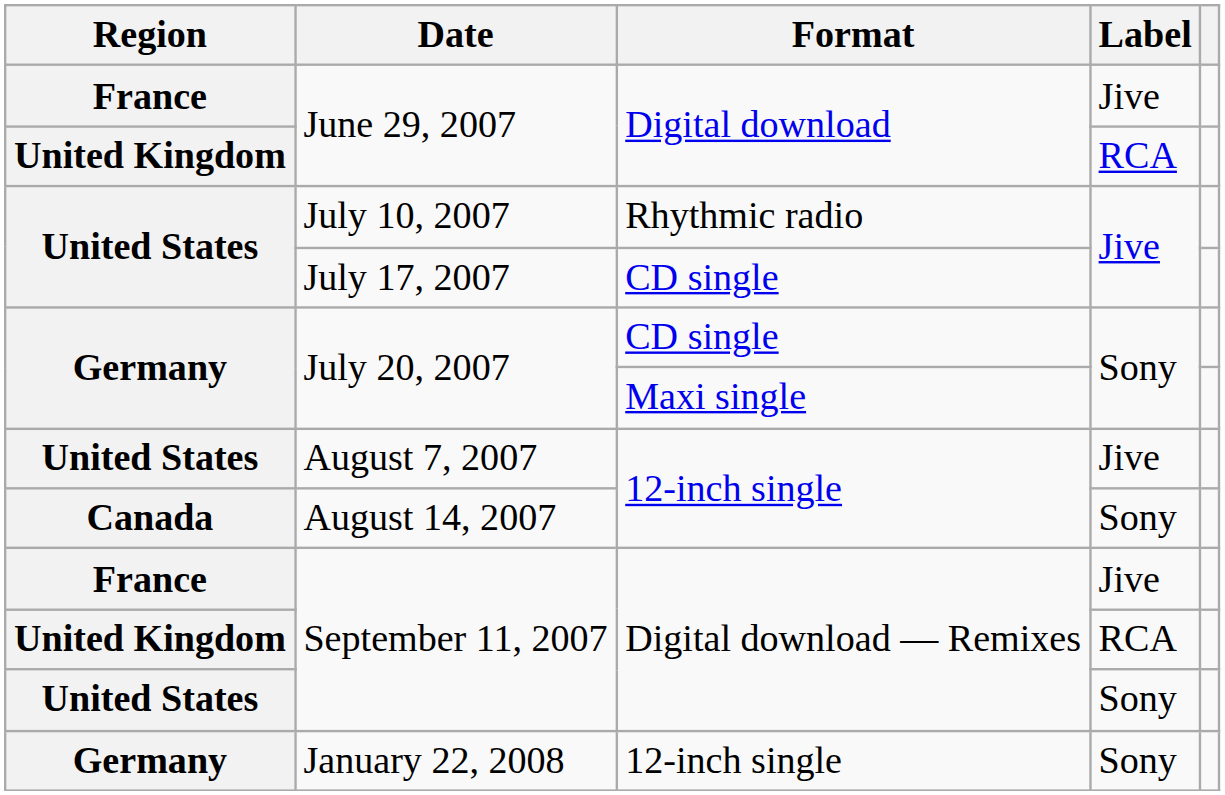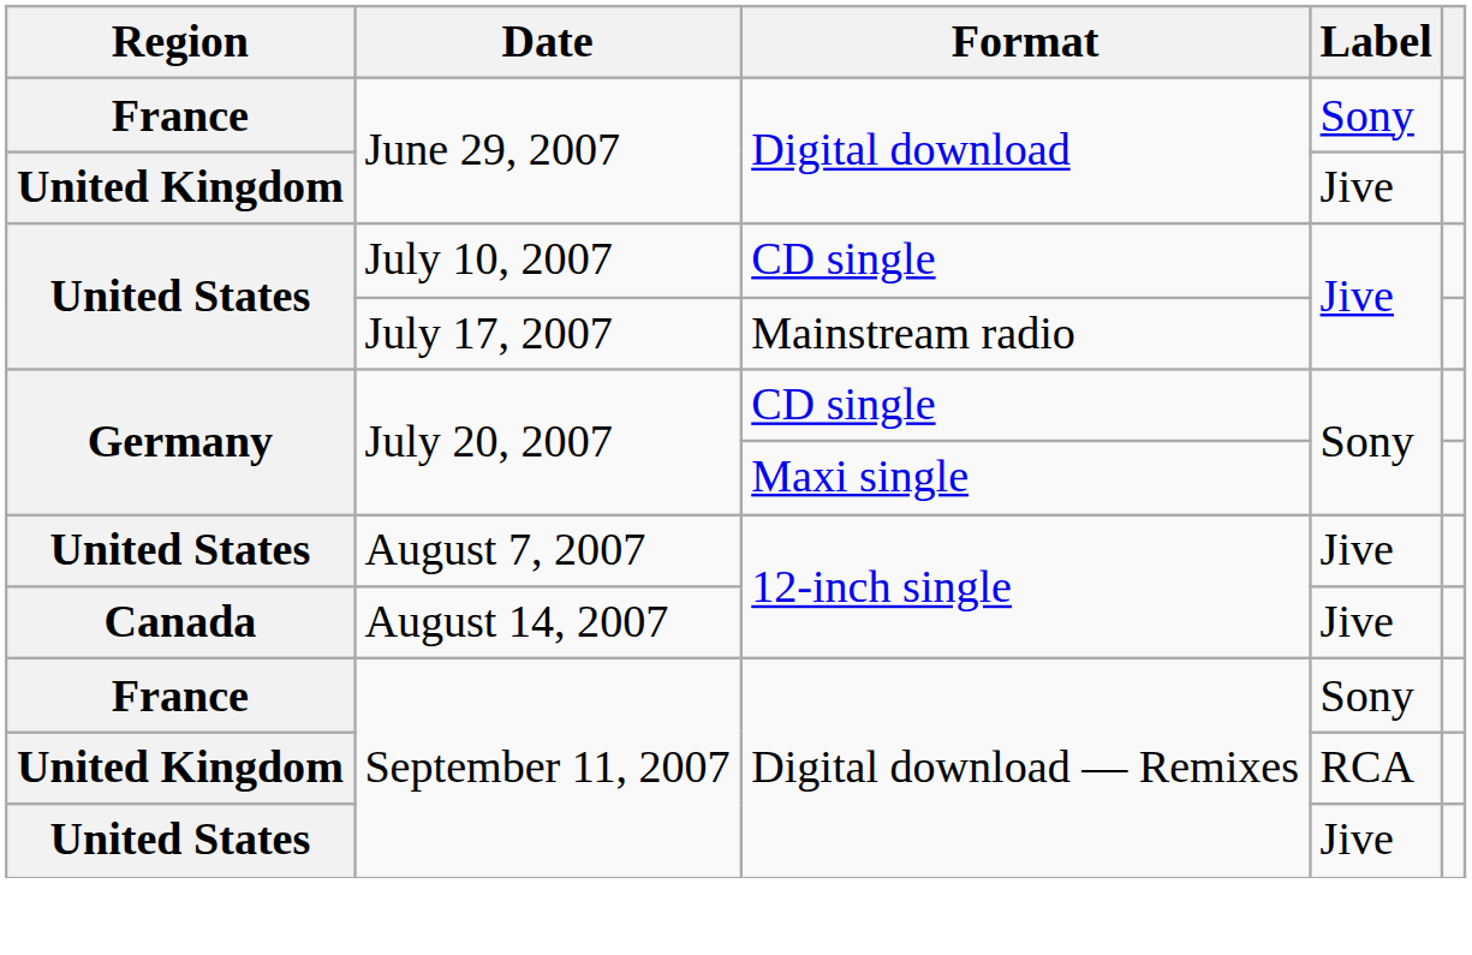 <table class="wikitable plainrowheaders">
 <tr>
 <th scope="col">Region</th>
 <th scope="col">Date</th>
 <th scope="col">Format</th>
 <th scope="col">Label</th>
 <th scope="col"></th>
 </tr>
 <tr>
 <th scope="row">France</th>
 <td rowspan="2">June 29, 2007</td>
 <td rowspan="2"><a href='#'>Digital download</a></td>
-<td>Jive</td>
+<td><a href='#'>Sony</a></td>
 <td></td>
 </tr>
 <tr>
 <th scope="row">United Kingdom</th>
-<td><a href='#'>RCA</a></td>
+<td>Jive</td>
 <td></td>
 </tr>
 <tr>
 <th scope="row" rowspan="2">United States</th>
 <td>July 10, 2007</td>
-<td>Rhythmic radio</td>
+<td><a href='#'>CD single</a></td>
 <td rowspan="2"><a href='#'>Jive</a></td>
 <td></td>
 </tr>
 <tr>
 <td>July 17, 2007</td>
-<td><a href='#'>CD single</a></td>
+<td>Mainstream radio</td>
 <td></td>
 </tr>
 <tr>
 <th scope="row" rowspan="2">Germany</th>
 <td rowspan="2">July 20, 2007</td>
 <td><a href='#'>CD single</a></td>
 <td rowspan="2">Sony</td>
 <td></td>
 </tr>
 <tr>
 <td><a href='#'>Maxi single</a></td>
 <td></td>
 </tr>
 <tr>
 <th scope="row">United States</th>
 <td>August 7, 2007</td>
 <td rowspan="2"><a href='#'>12-inch single</a></td>
 <td>Jive</td>
 <td></td>
 </tr>
 <tr>
 <th scope="row">Canada</th>
 <td>August 14, 2007</td>
-<td>Sony</td>
+<td>Jive</td>
 <td></td>
 </tr>
 <tr>
 <th scope="row">France</th>
 <td rowspan="3">September 11, 2007</td>
 <td rowspan="3">Digital download — Remixes</td>
-<td>Jive</td>
+<td>Sony</td>
 <td></td>
 </tr>
 <tr>
 <th scope="row">United Kingdom</th>
 <td>RCA</td>
 <td></td>
 </tr>
 <tr>
 <th scope="row">United States</th>
-<td>Sony</td>
-<td></td>
-</tr>
-<tr>
-<th scope="row">Germany</th>
-<td>January 22, 2008</td>
-<td>12-inch single</td>
-<td>Sony</td>
+<td>Jive</td>
 <td></td>
 </tr>
 </table>
